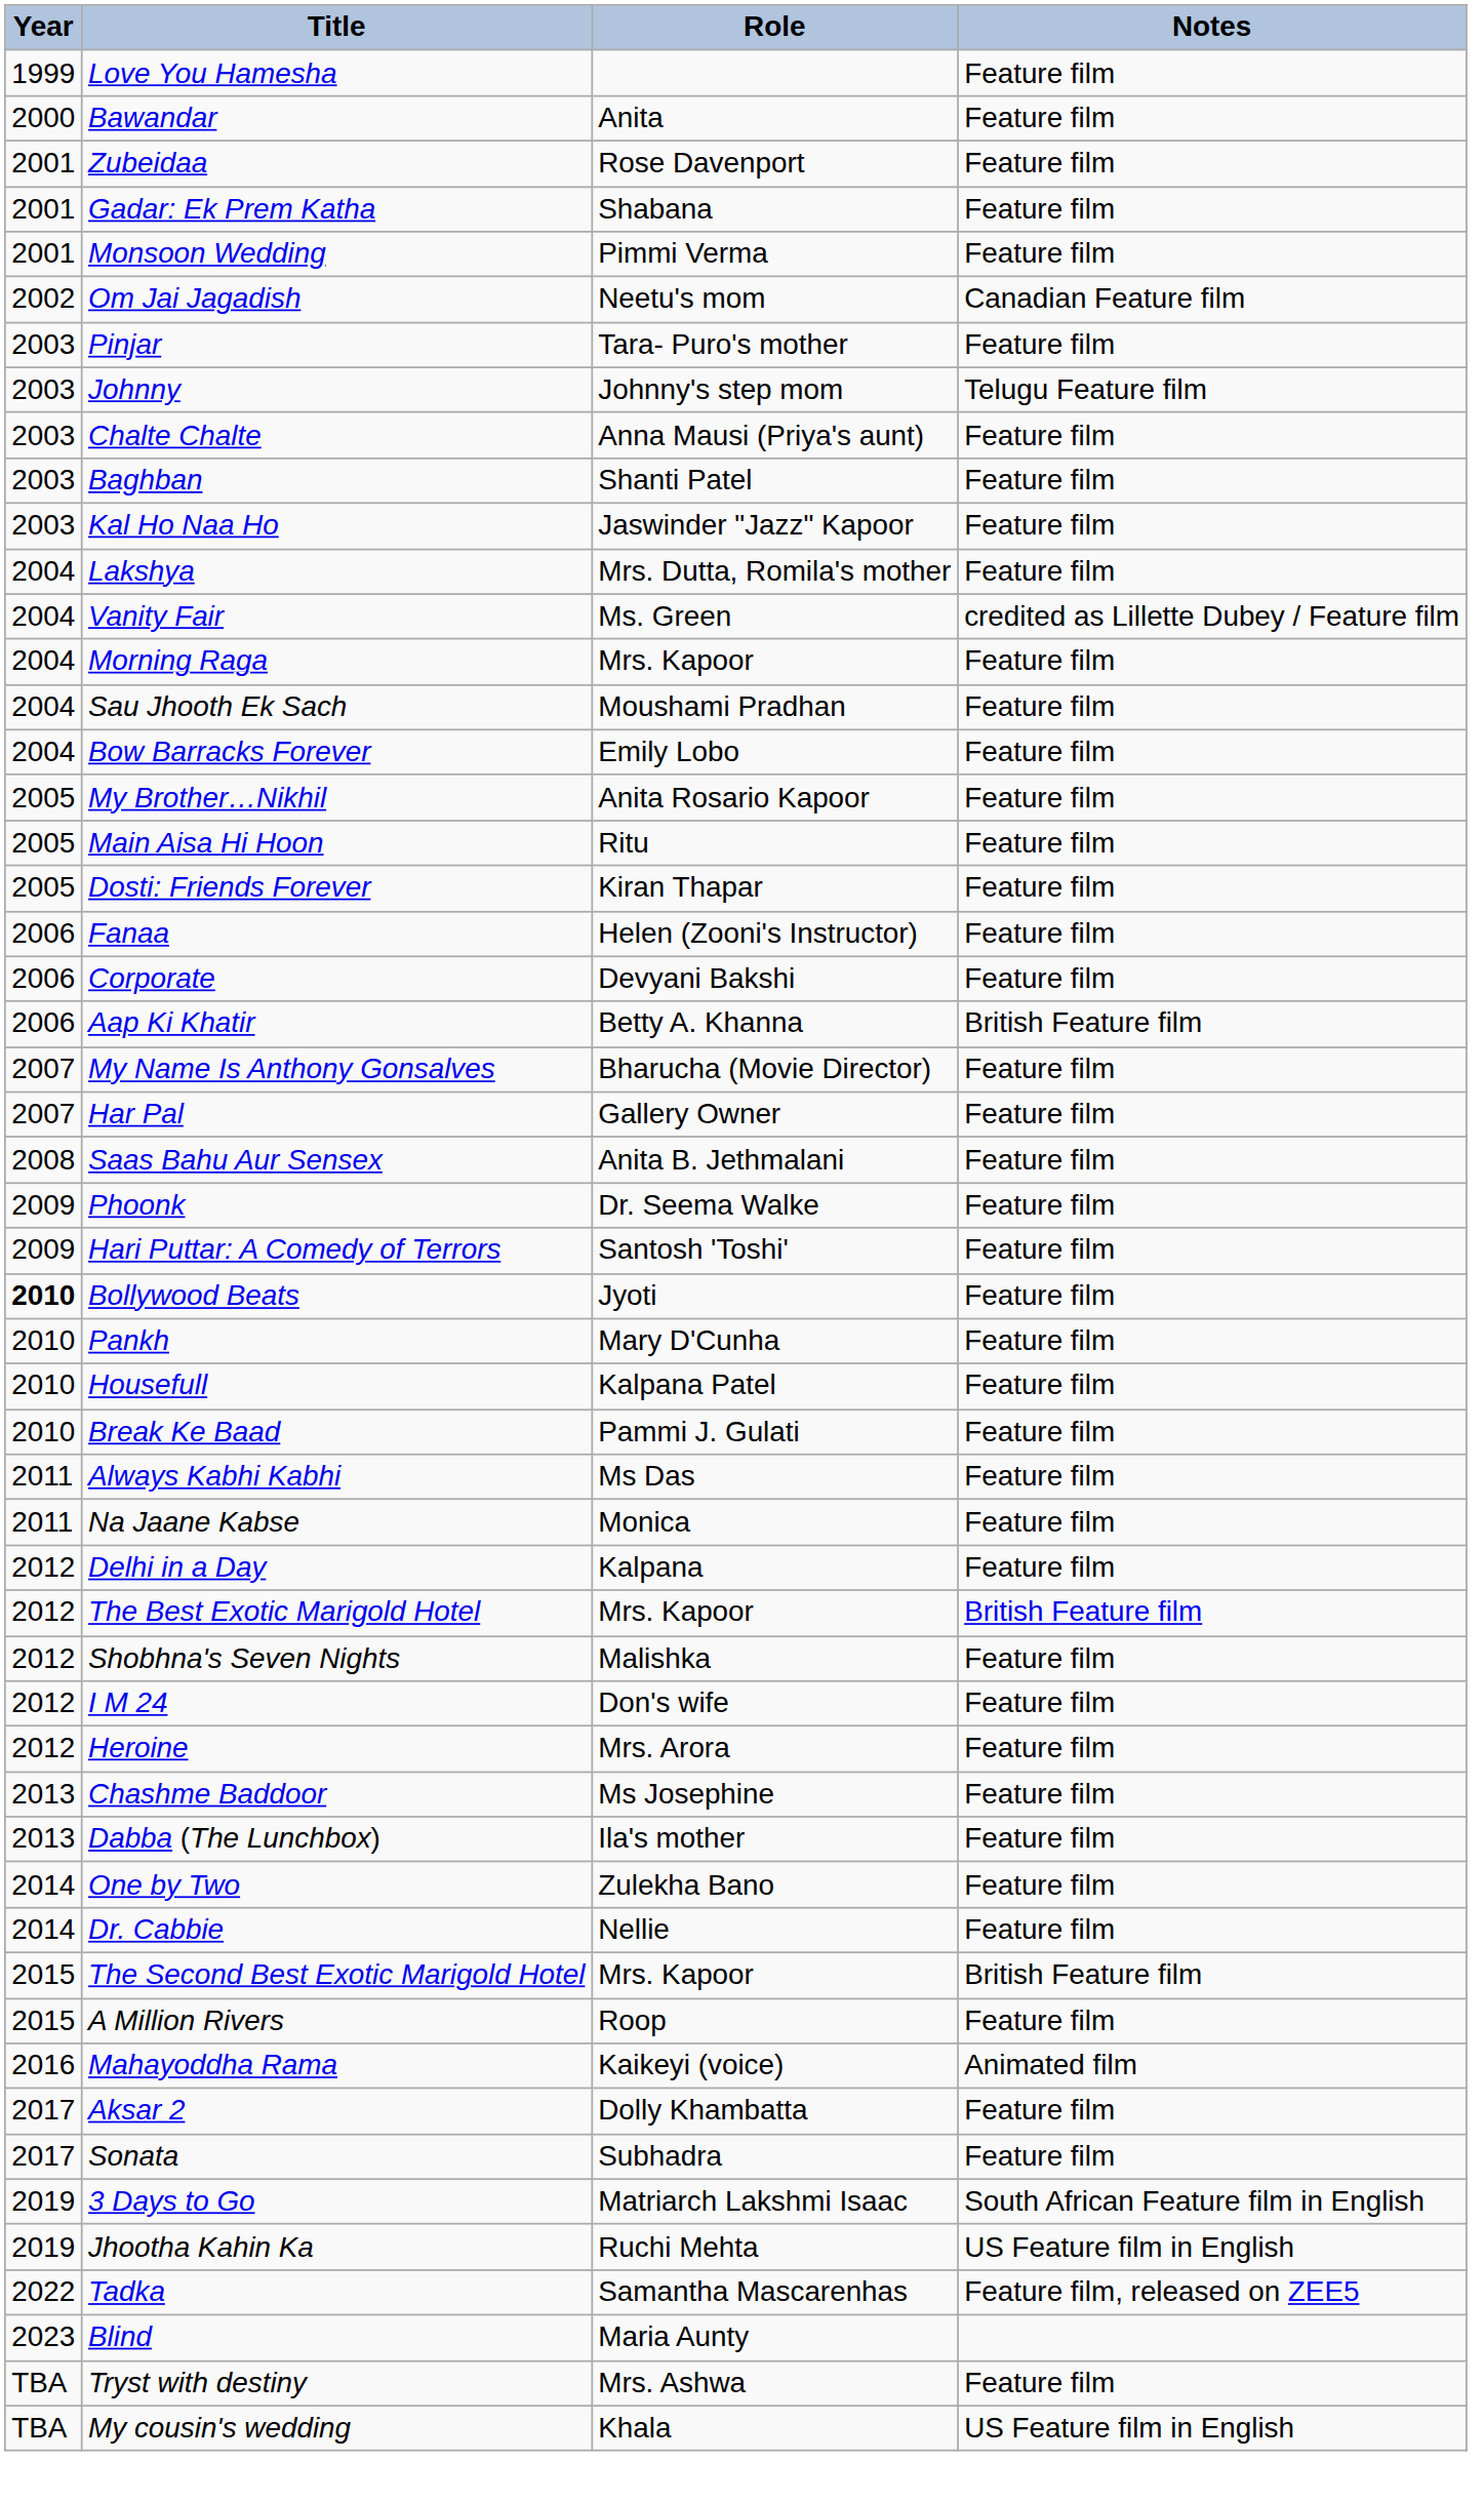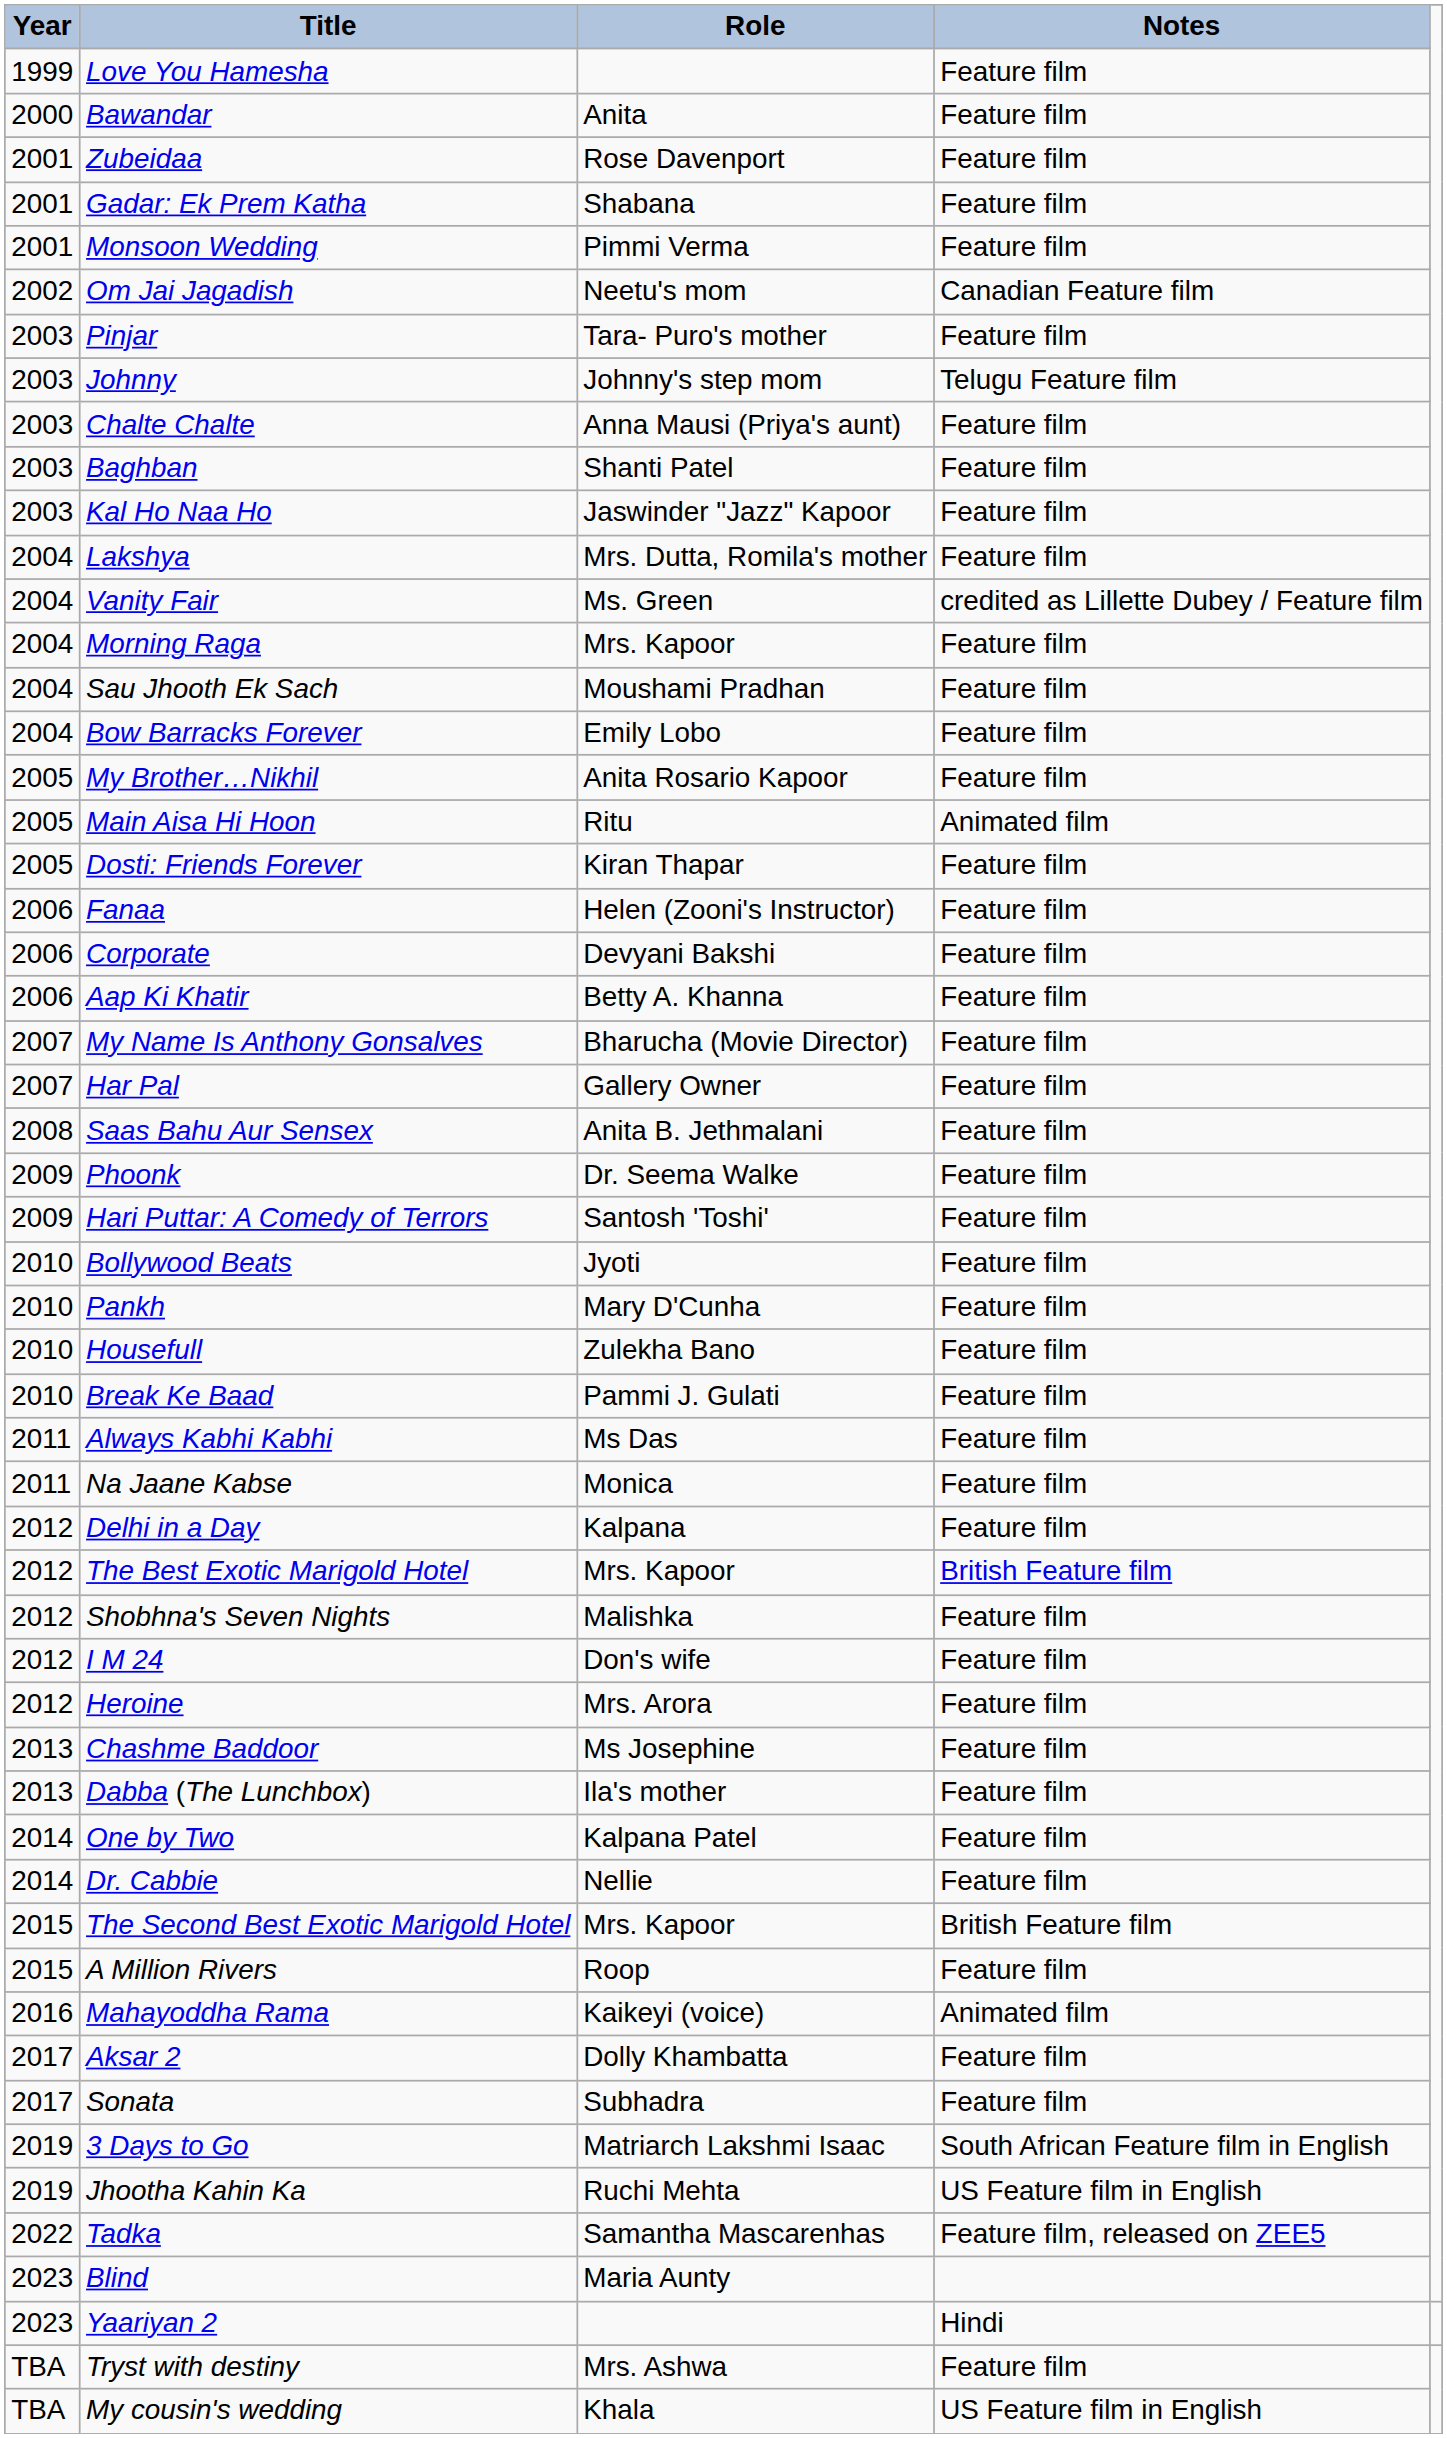 <table class="wikitable">
 <tr align="center">
 <th style="background:#B0C4DE;">Year</th>
 <th style="background:#B0C4DE;">Title</th>
 <th style="background:#B0C4DE;">Role</th>
 <th style="background:#B0C4DE;">Notes</th>
 </tr>
 <tr>
 <td>1999</td>
 <td><em><a href='#'>Love You Hamesha</a></em></td>
 <td></td>
 <td>Feature film</td>
 </tr>
 <tr>
 <td>2000</td>
 <td><em><a href='#'>Bawandar</a></em></td>
 <td>Anita</td>
 <td>Feature film</td>
 </tr>
 <tr>
 <td>2001</td>
 <td><em><a href='#'>Zubeidaa</a></em></td>
 <td>Rose Davenport</td>
 <td>Feature film</td>
 </tr>
 <tr>
 <td>2001</td>
 <td><em><a href='#'>Gadar: Ek Prem Katha</a></em></td>
 <td>Shabana</td>
 <td>Feature film</td>
 </tr>
 <tr>
 <td>2001</td>
 <td><em><a href='#'>Monsoon Wedding</a></em></td>
 <td>Pimmi Verma</td>
 <td>Feature film</td>
 </tr>
 <tr>
 <td>2002</td>
 <td><em><a href='#'>Om Jai Jagadish</a></em></td>
 <td>Neetu's mom</td>
 <td>Canadian Feature film</td>
 </tr>
 <tr>
 <td>2003</td>
 <td><em><a href='#'>Pinjar</a></em></td>
 <td>Tara- Puro's mother</td>
 <td>Feature film</td>
 </tr>
 <tr>
 <td>2003</td>
 <td><em><a href='#'>Johnny</a></em></td>
 <td>Johnny's step mom</td>
 <td>Telugu Feature film</td>
 </tr>
 <tr>
 <td>2003</td>
 <td><em><a href='#'>Chalte Chalte</a></em></td>
 <td>Anna Mausi (Priya's aunt)</td>
 <td>Feature film</td>
 </tr>
 <tr>
 <td>2003</td>
 <td><em><a href='#'>Baghban</a></em></td>
 <td>Shanti Patel</td>
 <td>Feature film</td>
 </tr>
 <tr>
 <td>2003</td>
 <td><em><a href='#'>Kal Ho Naa Ho</a></em></td>
 <td>Jaswinder "Jazz" Kapoor</td>
 <td>Feature film</td>
 </tr>
 <tr>
 <td>2004</td>
 <td><em><a href='#'>Lakshya</a></em></td>
 <td>Mrs. Dutta, Romila's mother</td>
 <td>Feature film</td>
 </tr>
 <tr>
 <td>2004</td>
 <td><em><a href='#'>Vanity Fair</a></em></td>
 <td>Ms. Green</td>
 <td>credited as Lillette Dubey / Feature film</td>
 </tr>
 <tr>
 <td>2004</td>
 <td><em><a href='#'>Morning Raga</a></em></td>
 <td>Mrs. Kapoor</td>
 <td>Feature film</td>
 </tr>
 <tr>
 <td>2004</td>
 <td><em>Sau Jhooth Ek Sach</em></td>
 <td>Moushami Pradhan</td>
 <td>Feature film</td>
 </tr>
 <tr>
 <td>2004</td>
 <td><em><a href='#'>Bow Barracks Forever</a></em></td>
 <td>Emily Lobo</td>
 <td>Feature film</td>
 </tr>
 <tr>
 <td>2005</td>
 <td><em><a href='#'>My Brother…Nikhil</a></em></td>
 <td>Anita Rosario Kapoor</td>
 <td>Feature film</td>
 </tr>
 <tr>
 <td>2005</td>
 <td><em><a href='#'>Main Aisa Hi Hoon</a></em></td>
 <td>Ritu</td>
-<td>Feature film</td>
+<td>Animated film</td>
 </tr>
 <tr>
 <td>2005</td>
 <td><em><a href='#'>Dosti: Friends Forever</a></em></td>
 <td>Kiran Thapar</td>
 <td>Feature film</td>
 </tr>
 <tr>
 <td>2006</td>
 <td><em><a href='#'>Fanaa</a></em></td>
 <td>Helen (Zooni's Instructor)</td>
 <td>Feature film</td>
 </tr>
 <tr>
 <td>2006</td>
 <td><em><a href='#'>Corporate</a></em></td>
 <td>Devyani Bakshi</td>
 <td>Feature film</td>
 </tr>
 <tr>
 <td>2006</td>
 <td><em><a href='#'>Aap Ki Khatir</a></em></td>
 <td>Betty A. Khanna</td>
-<td>British Feature film</td>
+<td>Feature film</td>
 </tr>
 <tr>
 <td>2007</td>
 <td><em><a href='#'>My Name Is Anthony Gonsalves</a></em></td>
 <td>Bharucha (Movie Director)</td>
 <td>Feature film</td>
 </tr>
 <tr>
 <td>2007</td>
 <td><em><a href='#'>Har Pal</a></em></td>
 <td>Gallery Owner</td>
 <td>Feature film</td>
 </tr>
 <tr>
 <td>2008</td>
 <td><em><a href='#'>Saas Bahu Aur Sensex</a></em></td>
 <td>Anita B. Jethmalani</td>
 <td>Feature film</td>
 </tr>
 <tr>
 <td>2009</td>
 <td><em><a href='#'>Phoonk</a></em></td>
 <td>Dr. Seema Walke</td>
 <td>Feature film</td>
 </tr>
 <tr>
 <td>2009</td>
 <td><em><a href='#'>Hari Puttar: A Comedy of Terrors</a></em></td>
 <td>Santosh 'Toshi'</td>
 <td>Feature film</td>
 </tr>
 <tr>
-<td><strong>2010</strong></td>
+<td>2010</td>
 <td><em><a href='#'>Bollywood Beats</a></em></td>
 <td>Jyoti</td>
 <td>Feature film</td>
 </tr>
 <tr>
 <td>2010</td>
 <td><em><a href='#'>Pankh</a></em></td>
 <td>Mary D'Cunha</td>
 <td>Feature film</td>
 </tr>
 <tr>
 <td>2010</td>
 <td><em><a href='#'>Housefull</a></em></td>
-<td>Kalpana Patel</td>
+<td>Zulekha Bano</td>
 <td>Feature film</td>
 </tr>
 <tr>
 <td>2010</td>
 <td><em><a href='#'>Break Ke Baad</a></em></td>
 <td>Pammi J. Gulati</td>
 <td>Feature film</td>
 </tr>
 <tr>
 <td>2011</td>
 <td><em><a href='#'>Always Kabhi Kabhi</a></em></td>
 <td>Ms Das</td>
 <td>Feature film</td>
 </tr>
 <tr>
 <td>2011</td>
 <td><em>Na Jaane Kabse</em></td>
 <td>Monica</td>
 <td>Feature film</td>
 </tr>
 <tr>
 <td>2012</td>
 <td><em><a href='#'>Delhi in a Day</a></em></td>
 <td>Kalpana</td>
 <td>Feature film</td>
 </tr>
 <tr>
 <td>2012</td>
 <td><em><a href='#'>The Best Exotic Marigold Hotel</a></em></td>
 <td>Mrs. Kapoor</td>
 <td><a href='#'>British Feature film</a></td>
 </tr>
 <tr>
 <td>2012</td>
 <td><em>Shobhna's Seven Nights</em></td>
 <td>Malishka</td>
 <td>Feature film</td>
 </tr>
 <tr>
 <td>2012</td>
 <td><em><a href='#'>I M 24</a></em></td>
 <td>Don's wife</td>
 <td>Feature film</td>
 </tr>
 <tr>
 <td>2012</td>
 <td><em><a href='#'>Heroine</a></em></td>
 <td>Mrs. Arora</td>
 <td>Feature film</td>
 </tr>
 <tr>
 <td>2013</td>
 <td><em><a href='#'>Chashme Baddoor</a></em></td>
 <td>Ms Josephine</td>
 <td>Feature film</td>
 </tr>
 <tr>
 <td>2013</td>
 <td><em><a href='#'>Dabba</a></em> (<em>The Lunchbox</em>)</td>
 <td>Ila's mother</td>
 <td>Feature film</td>
 </tr>
 <tr>
 <td>2014</td>
 <td><em><a href='#'>One by Two</a></em></td>
-<td>Zulekha Bano</td>
+<td>Kalpana Patel</td>
 <td>Feature film</td>
 </tr>
 <tr>
 <td>2014</td>
 <td><em><a href='#'>Dr. Cabbie</a></em></td>
 <td>Nellie</td>
 <td>Feature film</td>
 </tr>
 <tr>
 <td>2015</td>
 <td><em><a href='#'>The Second Best Exotic Marigold Hotel</a></em></td>
 <td>Mrs. Kapoor</td>
 <td>British Feature film</td>
 </tr>
 <tr>
 <td>2015</td>
 <td><em>A Million Rivers</em></td>
 <td>Roop</td>
 <td>Feature film</td>
 </tr>
 <tr>
 <td>2016</td>
 <td><em><a href='#'>Mahayoddha Rama</a></em></td>
 <td>Kaikeyi (voice)</td>
 <td>Animated film</td>
 </tr>
 <tr>
 <td>2017</td>
 <td><em><a href='#'>Aksar 2</a></em></td>
 <td>Dolly Khambatta</td>
 <td>Feature film</td>
 </tr>
 <tr>
 <td>2017</td>
 <td><em>Sonata</em></td>
 <td>Subhadra</td>
 <td>Feature film</td>
 </tr>
 <tr>
 <td>2019</td>
 <td><em><a href='#'>3 Days to Go</a></em></td>
 <td>Matriarch Lakshmi Isaac</td>
 <td>South African Feature film in English</td>
 </tr>
 <tr>
 <td>2019</td>
 <td><em>Jhootha Kahin Ka</em></td>
 <td>Ruchi Mehta</td>
 <td>US Feature film in English</td>
 </tr>
 <tr>
 <td>2022</td>
 <td><em><a href='#'>Tadka</a></em></td>
 <td>Samantha Mascarenhas</td>
 <td>Feature film, released on <a href='#'>ZEE5</a></td>
 </tr>
 <tr>
 <td>2023</td>
 <td><em><a href='#'>Blind</a></em></td>
 <td>Maria Aunty</td>
 <td></td>
 </tr>
 <tr>
+<td>2023</td>
+<td><em><a href='#'>Yaariyan 2</a></em></td>
+<td></td>
+<td>Hindi</td>
+<td></td>
+</tr>
+<tr>
 <td>TBA</td>
 <td><em>Tryst with destiny</em></td>
 <td>Mrs. Ashwa</td>
 <td>Feature film</td>
 </tr>
 <tr>
 <td>TBA</td>
 <td><em>My cousin's wedding</em></td>
 <td>Khala</td>
 <td>US Feature film in English</td>
 </tr>
 </table>
